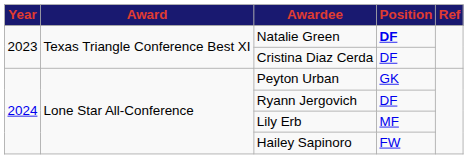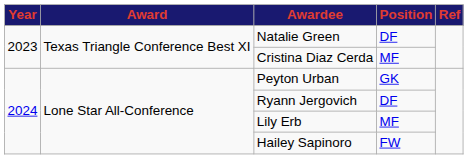 <table class="wikitable">
 <tr style="background:#cccccc;">
 <th style="background:#191970; color:#E03C31">Year</th>
 <th style="background:#191970; color:#E03C31">Award</th>
 <th style="background:#191970; color:#E03C31">Awardee</th>
 <th style="background:#191970; color:#E03C31">Position</th>
 <th style="background:#191970; color:#E03C31">Ref</th>
 </tr>
 <tr>
 </tr>
 <tr>
 <td rowspan=2>2023</td>
 <td rowspan=2>Texas Triangle Conference Best XI</td>
 <td> Natalie Green</td>
-<td><strong><a href='#'>DF</a></strong></td>
+<td><a href='#'>DF</a></td>
 <td rowspan=2 style="text-align: center;"></td>
 </tr>
 <tr>
 <td> Cristina Diaz Cerda</td>
-<td><a href='#'>DF</a></td>
+<td><a href='#'>MF</a></td>
 </tr>
 <tr>
 <td rowspan=4><a href='#'>2024</a></td>
 <td rowspan=4>Lone Star All-Conference</td>
 <td> Peyton Urban</td>
 <td><a href='#'>GK</a></td>
 <td rowspan=4 style="text-align: center;"></td>
 </tr>
 <tr>
 <td> Ryann Jergovich</td>
 <td><a href='#'>DF</a></td>
 </tr>
 <tr>
 <td> Lily Erb</td>
 <td><a href='#'>MF</a></td>
 </tr>
 <tr>
 <td> Hailey Sapinoro</td>
 <td><a href='#'>FW</a></td>
 </tr>
 </table>
